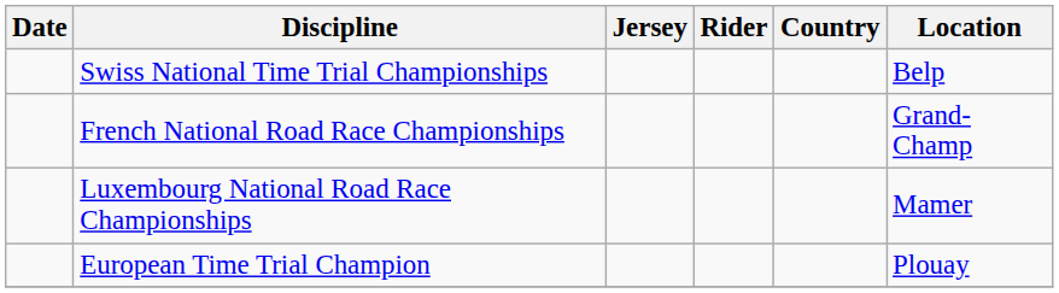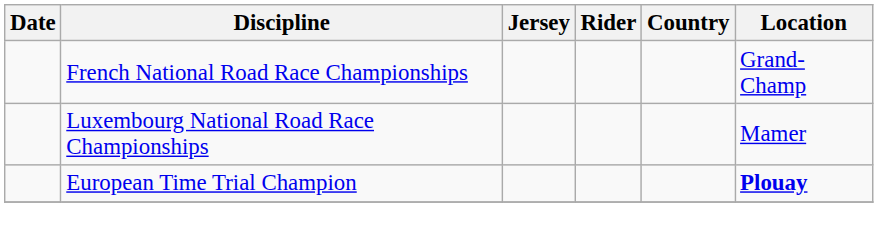 <table class="wikitable">
 <tr>
 <th>Date</th>
 <th>Discipline</th>
 <th>Jersey</th>
 <th>Rider</th>
 <th>Country</th>
 <th>Location</th>
-</tr>
-<tr>
-<td></td>
-<td><a href='#'>Swiss National Time Trial Championships</a></td>
-<td></td>
-<td></td>
-<td></td>
-<td><a href='#'>Belp</a></td>
 </tr>
 <tr>
 <td></td>
 <td><a href='#'>French National Road Race Championships</a></td>
 <td></td>
 <td></td>
 <td></td>
 <td><a href='#'>Grand-Champ</a></td>
 </tr>
 <tr>
 <td></td>
 <td><a href='#'>Luxembourg National Road Race Championships</a></td>
 <td></td>
 <td></td>
 <td></td>
 <td><a href='#'>Mamer</a></td>
 </tr>
 <tr>
 <td></td>
 <td><a href='#'>European Time Trial Champion</a></td>
 <td></td>
 <td></td>
 <td></td>
-<td><a href='#'>Plouay</a></td>
+<td><strong><a href='#'>Plouay</a></strong></td>
 </tr>
 <tr>
 </tr>
 </table>
